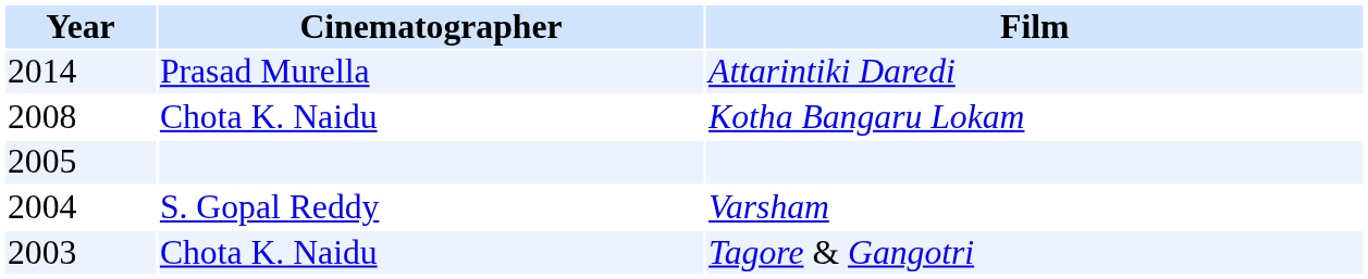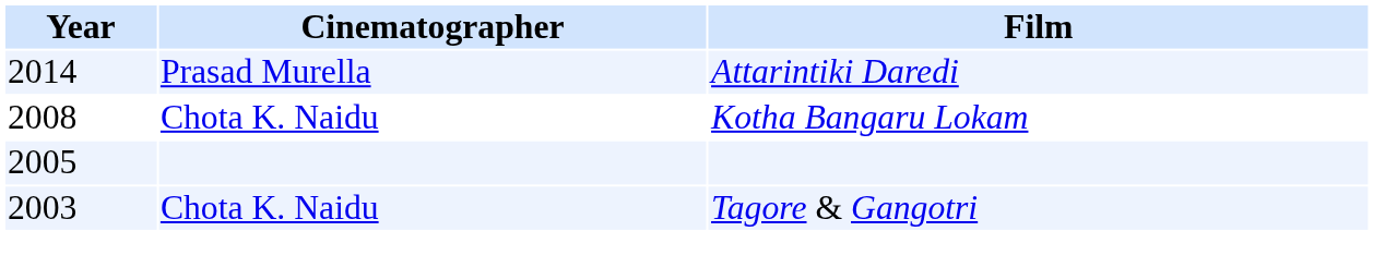 <table cellspacing="1" cellpadding="1" border="0" width="50%">
 <tr bgcolor="#d1e4fd">
 <th>Year</th>
 <th>Cinematographer</th>
 <th>Film</th>
 </tr>
 <tr bgcolor=#edf3fe>
 <td>2014</td>
 <td><a href='#'>Prasad Murella</a></td>
 <td><em><a href='#'>Attarintiki Daredi</a></em></td>
 </tr>
 <tr>
 <td>2008</td>
 <td><a href='#'>Chota K. Naidu</a></td>
 <td><em><a href='#'>Kotha Bangaru Lokam</a></em></td>
 </tr>
 <tr bgcolor=#edf3fe>
 <td>2005</td>
 <td></td>
 <td></td>
 </tr>
-<tr>
-<td>2004</td>
-<td><a href='#'>S. Gopal Reddy</a></td>
-<td><em><a href='#'>Varsham</a></em></td>
-</tr>
 <tr bgcolor=#edf3fe>
 <td>2003</td>
 <td><a href='#'>Chota K. Naidu</a></td>
 <td><em><a href='#'>Tagore</a></em> & <em><a href='#'>Gangotri</a></em></td>
 </tr>
 <tr>
 </tr>
 </table>
